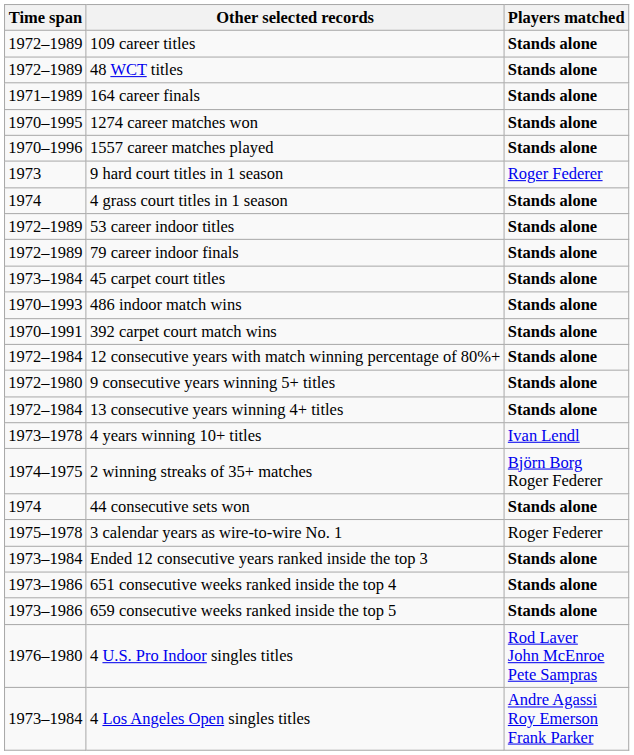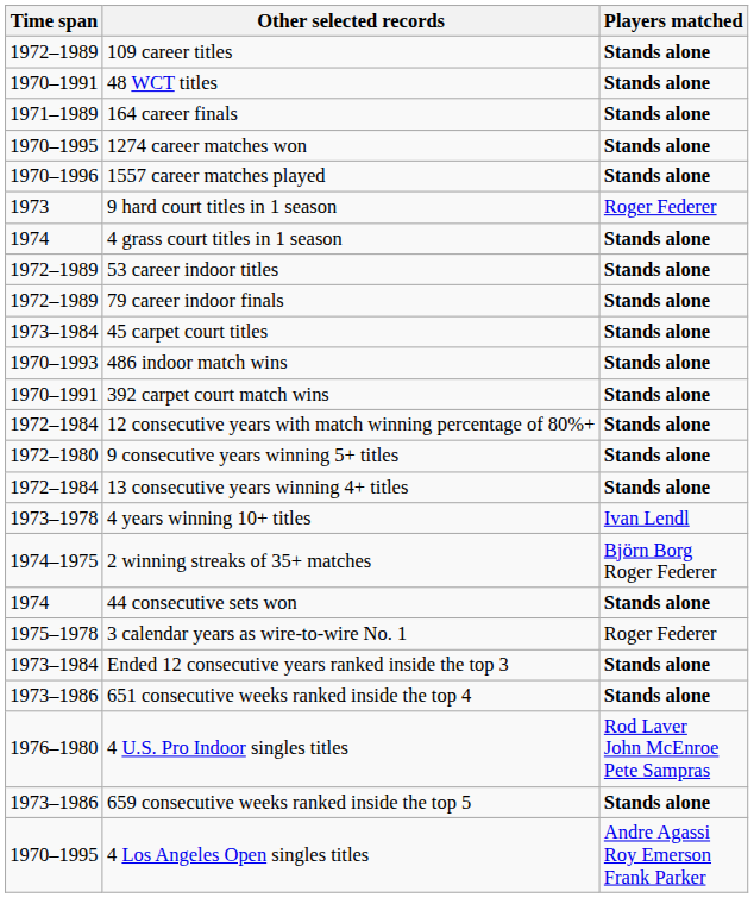 <table class="wikitable collapsible collapsed">
 <tr>
 <th>Time span</th>
 <th>Other selected records</th>
 <th>Players matched</th>
 </tr>
 <tr>
 <td>1972–1989</td>
 <td>109 career titles</td>
 <td><strong>Stands alone</strong></td>
 </tr>
 <tr>
-<td>1972–1989</td>
+<td>1970–1991</td>
 <td>48 <a href='#'>WCT</a> titles</td>
 <td><strong>Stands alone</strong></td>
 </tr>
 <tr>
 <td>1971–1989</td>
 <td>164 career finals</td>
 <td><strong>Stands alone</strong></td>
 </tr>
 <tr>
 <td>1970–1995</td>
 <td>1274 career matches won</td>
 <td><strong>Stands alone</strong></td>
 </tr>
 <tr>
 <td>1970–1996</td>
 <td>1557 career matches played</td>
 <td><strong>Stands alone</strong></td>
 </tr>
 <tr>
 <td>1973</td>
 <td>9 hard court titles in 1 season</td>
 <td><a href='#'>Roger Federer</a></td>
 </tr>
 <tr>
 <td>1974</td>
 <td>4 grass court titles in 1 season</td>
 <td><strong>Stands alone</strong></td>
 </tr>
 <tr>
 <td>1972–1989</td>
 <td>53 career indoor titles</td>
 <td><strong>Stands alone</strong></td>
 </tr>
 <tr>
 <td>1972–1989</td>
 <td>79 career indoor finals</td>
 <td><strong>Stands alone</strong> </td>
 </tr>
 <tr>
 <td>1973–1984</td>
 <td>45 carpet court titles</td>
 <td><strong>Stands alone</strong></td>
 </tr>
 <tr>
 <td>1970–1993</td>
 <td>486 indoor match wins</td>
 <td><strong>Stands alone</strong></td>
 </tr>
 <tr>
 <td>1970–1991</td>
 <td>392 carpet court match wins</td>
 <td><strong>Stands alone</strong></td>
 </tr>
 <tr>
 <td>1972–1984</td>
 <td>12 consecutive years with match winning percentage of 80%+</td>
 <td><strong>Stands alone</strong></td>
 </tr>
 <tr>
 <td>1972–1980</td>
 <td>9 consecutive years winning 5+ titles</td>
 <td><strong>Stands alone</strong></td>
 </tr>
 <tr>
 <td>1972–1984</td>
 <td>13 consecutive years winning 4+ titles</td>
 <td><strong>Stands alone</strong></td>
 </tr>
 <tr>
 <td>1973–1978</td>
 <td>4 years winning 10+ titles</td>
 <td><a href='#'>Ivan Lendl</a></td>
 </tr>
 <tr>
 <td>1974–1975</td>
 <td>2 winning streaks of 35+ matches</td>
 <td><a href='#'>Björn Borg</a><br>Roger Federer</td>
 </tr>
 <tr>
 <td>1974</td>
 <td>44 consecutive sets won</td>
 <td><strong>Stands alone</strong></td>
 </tr>
 <tr>
 <td>1975–1978</td>
 <td>3 calendar years as wire-to-wire No. 1</td>
 <td>Roger Federer</td>
 </tr>
 <tr>
 <td>1973–1984</td>
 <td>Ended 12 consecutive years ranked inside the top 3</td>
 <td><strong>Stands alone</strong></td>
 </tr>
 <tr>
 <td>1973–1986</td>
 <td>651 consecutive weeks ranked inside the top 4</td>
 <td><strong>Stands alone</strong></td>
 </tr>
 <tr>
+<td>1976–1980</td>
+<td>4 <a href='#'>U.S. Pro Indoor</a> singles titles</td>
+<td><a href='#'>Rod Laver</a><br><a href='#'>John McEnroe</a><br><a href='#'>Pete Sampras</a></td>
+</tr>
+<tr>
 <td>1973–1986</td>
 <td>659 consecutive weeks ranked inside the top 5</td>
 <td><strong>Stands alone</strong></td>
 </tr>
 <tr>
-<td>1976–1980</td>
-<td>4 <a href='#'>U.S. Pro Indoor</a> singles titles</td>
-<td><a href='#'>Rod Laver</a><br><a href='#'>John McEnroe</a><br><a href='#'>Pete Sampras</a></td>
-</tr>
-<tr>
-<td>1973–1984</td>
+<td>1970–1995</td>
 <td>4 <a href='#'>Los Angeles Open</a> singles titles</td>
 <td><a href='#'>Andre Agassi</a><br><a href='#'>Roy Emerson</a><br><a href='#'>Frank Parker</a></td>
 </tr>
 </table>
